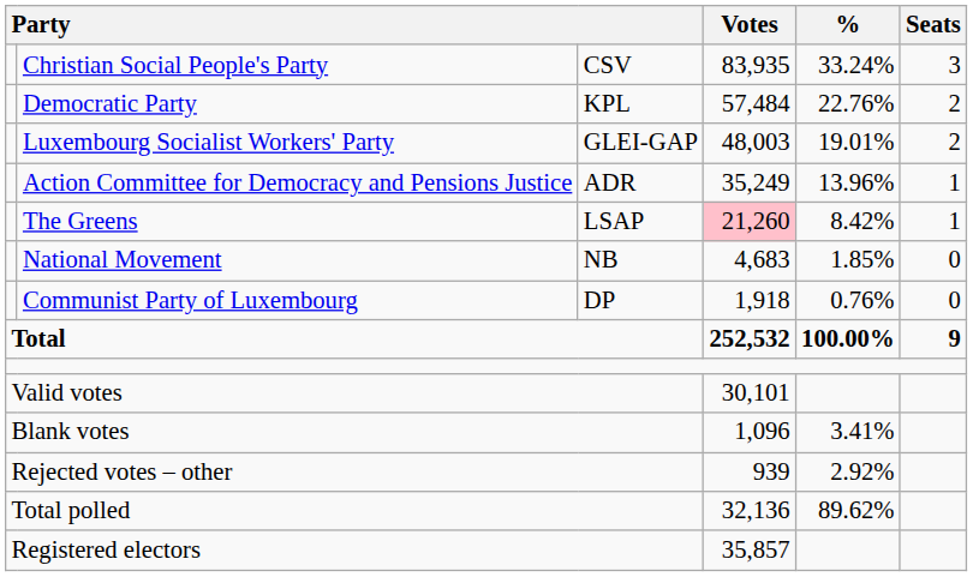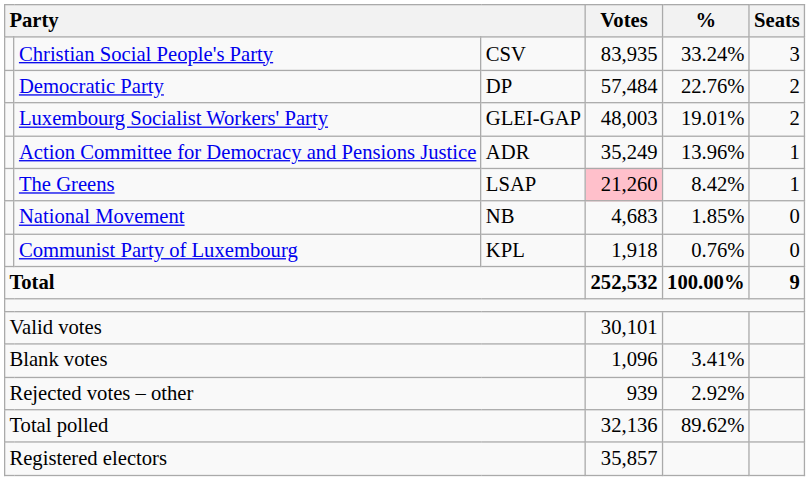 <table class="wikitable" border="1" style="text-align:right;">
 <tr>
 <th style="text-align:left;" valign=bottom colspan=3>Party</th>
 <th align=center valign=bottom width="50">Votes</th>
 <th align=center valign=bottom width="50">%</th>
 <th align=center>Seats</th>
 </tr>
 <tr>
 <td></td>
 <td align=left><a href='#'>Christian Social People's Party</a></td>
 <td align=left>CSV</td>
 <td>83,935</td>
 <td>33.24%</td>
 <td>3</td>
 </tr>
 <tr>
 <td></td>
 <td align=left><a href='#'>Democratic Party</a></td>
-<td align=left>KPL</td>
+<td align=left>DP</td>
 <td>57,484</td>
 <td>22.76%</td>
 <td>2</td>
 </tr>
 <tr>
 <td></td>
 <td align=left><a href='#'>Luxembourg Socialist Workers' Party</a></td>
 <td align=left>GLEI-GAP</td>
 <td>48,003</td>
 <td>19.01%</td>
 <td>2</td>
 </tr>
 <tr>
 <td></td>
 <td align=left><a href='#'>Action Committee for Democracy and Pensions Justice</a></td>
 <td align=left>ADR</td>
 <td>35,249</td>
 <td>13.96%</td>
 <td>1</td>
 </tr>
 <tr>
 <td></td>
 <td align=left><a href='#'>The Greens</a></td>
 <td align=left>LSAP</td>
 <td style="background: pink;">21,260</td>
 <td>8.42%</td>
 <td>1</td>
 </tr>
 <tr>
 <td></td>
 <td align=left><a href='#'>National Movement</a></td>
 <td align=left>NB</td>
 <td>4,683</td>
 <td>1.85%</td>
 <td>0</td>
 </tr>
 <tr>
 <td></td>
 <td align=left><a href='#'>Communist Party of Luxembourg</a></td>
-<td align=left>DP</td>
+<td align=left>KPL</td>
 <td>1,918</td>
 <td>0.76%</td>
 <td>0</td>
 </tr>
 <tr style="font-weight:bold">
 <td align=left colspan=3>Total</td>
 <td>252,532</td>
 <td>100.00%</td>
 <td>9</td>
 </tr>
 <tr>
 <td colspan=6 height="2"></td>
 </tr>
 <tr>
 <td align=left colspan=3>Valid votes</td>
 <td>30,101</td>
 <td></td>
 <td></td>
 </tr>
 <tr>
 <td align=left colspan=3>Blank votes</td>
 <td>1,096</td>
 <td>3.41%</td>
 <td></td>
 </tr>
 <tr>
 <td align=left colspan=3>Rejected votes – other</td>
 <td>939</td>
 <td>2.92%</td>
 <td></td>
 </tr>
 <tr>
 <td align=left colspan=3>Total polled</td>
 <td>32,136</td>
 <td>89.62%</td>
 <td></td>
 </tr>
 <tr>
 <td align=left colspan=3>Registered electors</td>
 <td>35,857</td>
 <td></td>
 <td></td>
 </tr>
 </table>
